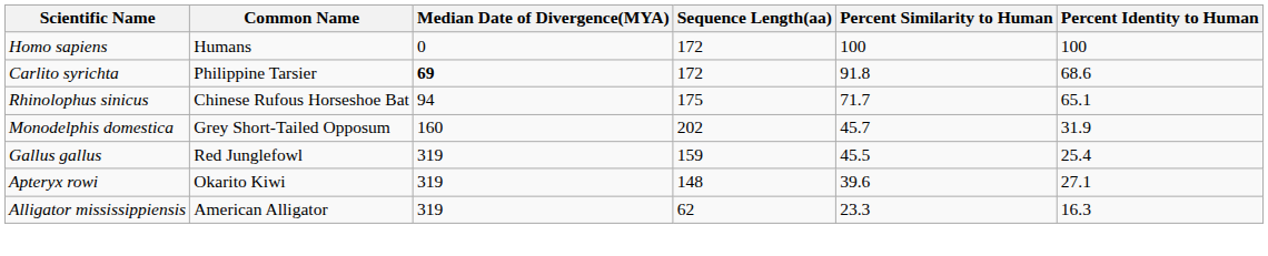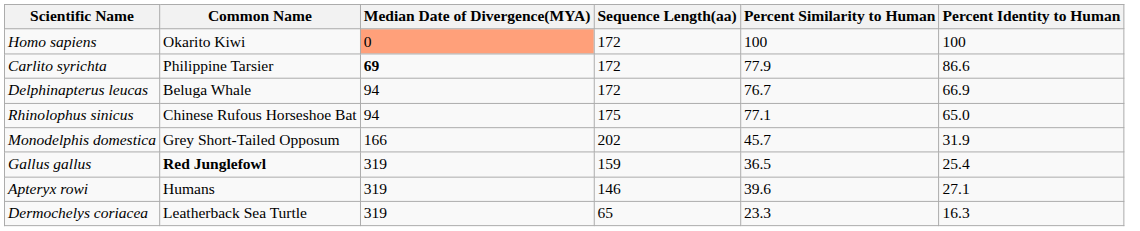 <table class="wikitable">
 <tr>
 <th>Scientific Name</th>
 <th>Common Name</th>
 <th>Median Date of Divergence(MYA)</th>
 <th>Sequence Length(aa)</th>
 <th>Percent Similarity to Human</th>
 <th>Percent Identity to Human</th>
 </tr>
 <tr>
 <td><em>Homo sapiens</em></td>
-<td>Humans</td>
-<td>0</td>
+<td>Okarito Kiwi</td>
+<td style="background: lightsalmon;">0</td>
 <td>172</td>
 <td>100</td>
 <td>100</td>
 </tr>
 <tr>
 <td><em>Carlito syrichta</em></td>
 <td>Philippine Tarsier</td>
 <td><strong>69</strong></td>
 <td>172</td>
-<td>91.8</td>
-<td>68.6</td>
+<td>77.9</td>
+<td>86.6</td>
+</tr>
+<tr>
+<td><em>Delphinapterus leucas</em></td>
+<td>Beluga Whale</td>
+<td>94</td>
+<td>172</td>
+<td>76.7</td>
+<td>66.9</td>
 </tr>
 <tr>
 <td><em>Rhinolophus sinicus</em></td>
 <td>Chinese Rufous Horseshoe Bat</td>
 <td>94</td>
 <td>175</td>
-<td>71.7</td>
-<td>65.1</td>
+<td>77.1</td>
+<td>65.0</td>
 </tr>
 <tr>
 <td><em>Monodelphis domestica</em></td>
 <td>Grey Short-Tailed Opposum</td>
-<td>160</td>
+<td>166</td>
 <td>202</td>
 <td>45.7</td>
 <td>31.9</td>
 </tr>
 <tr>
 <td><em>Gallus gallus</em></td>
-<td>Red Junglefowl</td>
+<td><strong>Red Junglefowl</strong></td>
 <td>319</td>
 <td>159</td>
-<td>45.5</td>
+<td>36.5</td>
 <td>25.4</td>
 </tr>
 <tr>
 <td><em>Apteryx rowi</em></td>
-<td>Okarito Kiwi</td>
+<td>Humans</td>
 <td>319</td>
-<td>148</td>
+<td>146</td>
 <td>39.6</td>
 <td>27.1</td>
 </tr>
 <tr>
-<td><em>Alligator mississippiensis</em></td>
-<td>American Alligator</td>
+<td><em>Dermochelys coriacea</em></td>
+<td>Leatherback Sea Turtle</td>
 <td>319</td>
-<td>62</td>
+<td>65</td>
 <td>23.3</td>
 <td>16.3</td>
 </tr>
 </table>
